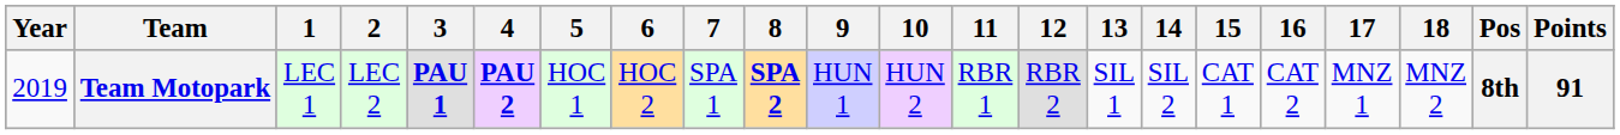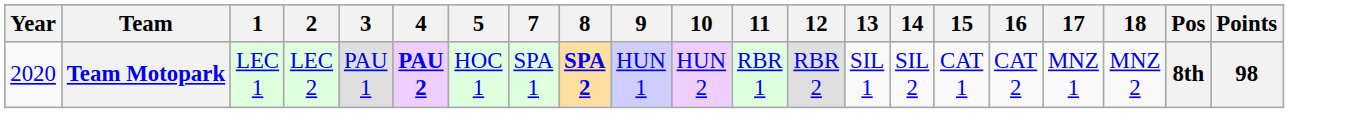 <table class="wikitable" style="text-align:center; font-size:85%">
 <tr>
 <th>Year</th>
 <th>Team</th>
 <th>1</th>
 <th>2</th>
 <th>3</th>
 <th>4</th>
 <th>5</th>
-<th>6</th>
 <th>7</th>
 <th>8</th>
 <th>9</th>
 <th>10</th>
 <th>11</th>
 <th>12</th>
 <th>13</th>
 <th>14</th>
 <th>15</th>
 <th>16</th>
 <th>17</th>
 <th>18</th>
 <th>Pos</th>
 <th>Points</th>
 </tr>
 <tr>
-<td><a href='#'>2019</a></td>
+<td><a href='#'>2020</a></td>
 <th nowrap><a href='#'>Team Motopark</a></th>
 <td style="background:#DFFFDF;"><a href='#'>LEC<br>1</a><br></td>
 <td style="background:#DFFFDF;"><a href='#'>LEC<br>2</a><br></td>
-<td style="background:#DFDFDF;"><strong><a href='#'>PAU<br>1</a><br></strong></td>
+<td style="background:#DFDFDF;"><a href='#'>PAU<br>1</a><br></td>
 <td style="background:#EFCFFF;"><strong><a href='#'>PAU<br>2</a></strong><br></td>
 <td style="background:#DFFFDF;"><a href='#'>HOC<br>1</a><br></td>
-<td style="background:#FFDF9F;"><a href='#'>HOC<br>2</a><br></td>
 <td style="background:#DFFFDF;"><a href='#'>SPA<br>1</a><br></td>
 <td style="background:#FFDF9F;"><strong><a href='#'>SPA<br>2</a><br></strong></td>
 <td style="background:#CFCFFF;"><a href='#'>HUN<br>1</a><br></td>
 <td style="background:#EFCFFF;"><a href='#'>HUN<br>2</a><br></td>
 <td style="background:#DFFFDF;"><a href='#'>RBR<br>1</a><br></td>
 <td style="background:#DFDFDF;"><a href='#'>RBR<br>2</a><br></td>
 <td style="background:#;"><a href='#'>SIL<br>1</a></td>
 <td style="background:#;"><a href='#'>SIL<br>2</a></td>
 <td style="background:#;"><a href='#'>CAT<br>1</a></td>
 <td style="background:#;"><a href='#'>CAT<br>2</a></td>
 <td style="background:#;"><a href='#'>MNZ<br>1</a></td>
 <td style="background:#;"><a href='#'>MNZ<br>2</a></td>
 <th>8th</th>
-<th>91</th>
+<th>98</th>
 </tr>
 </table>
